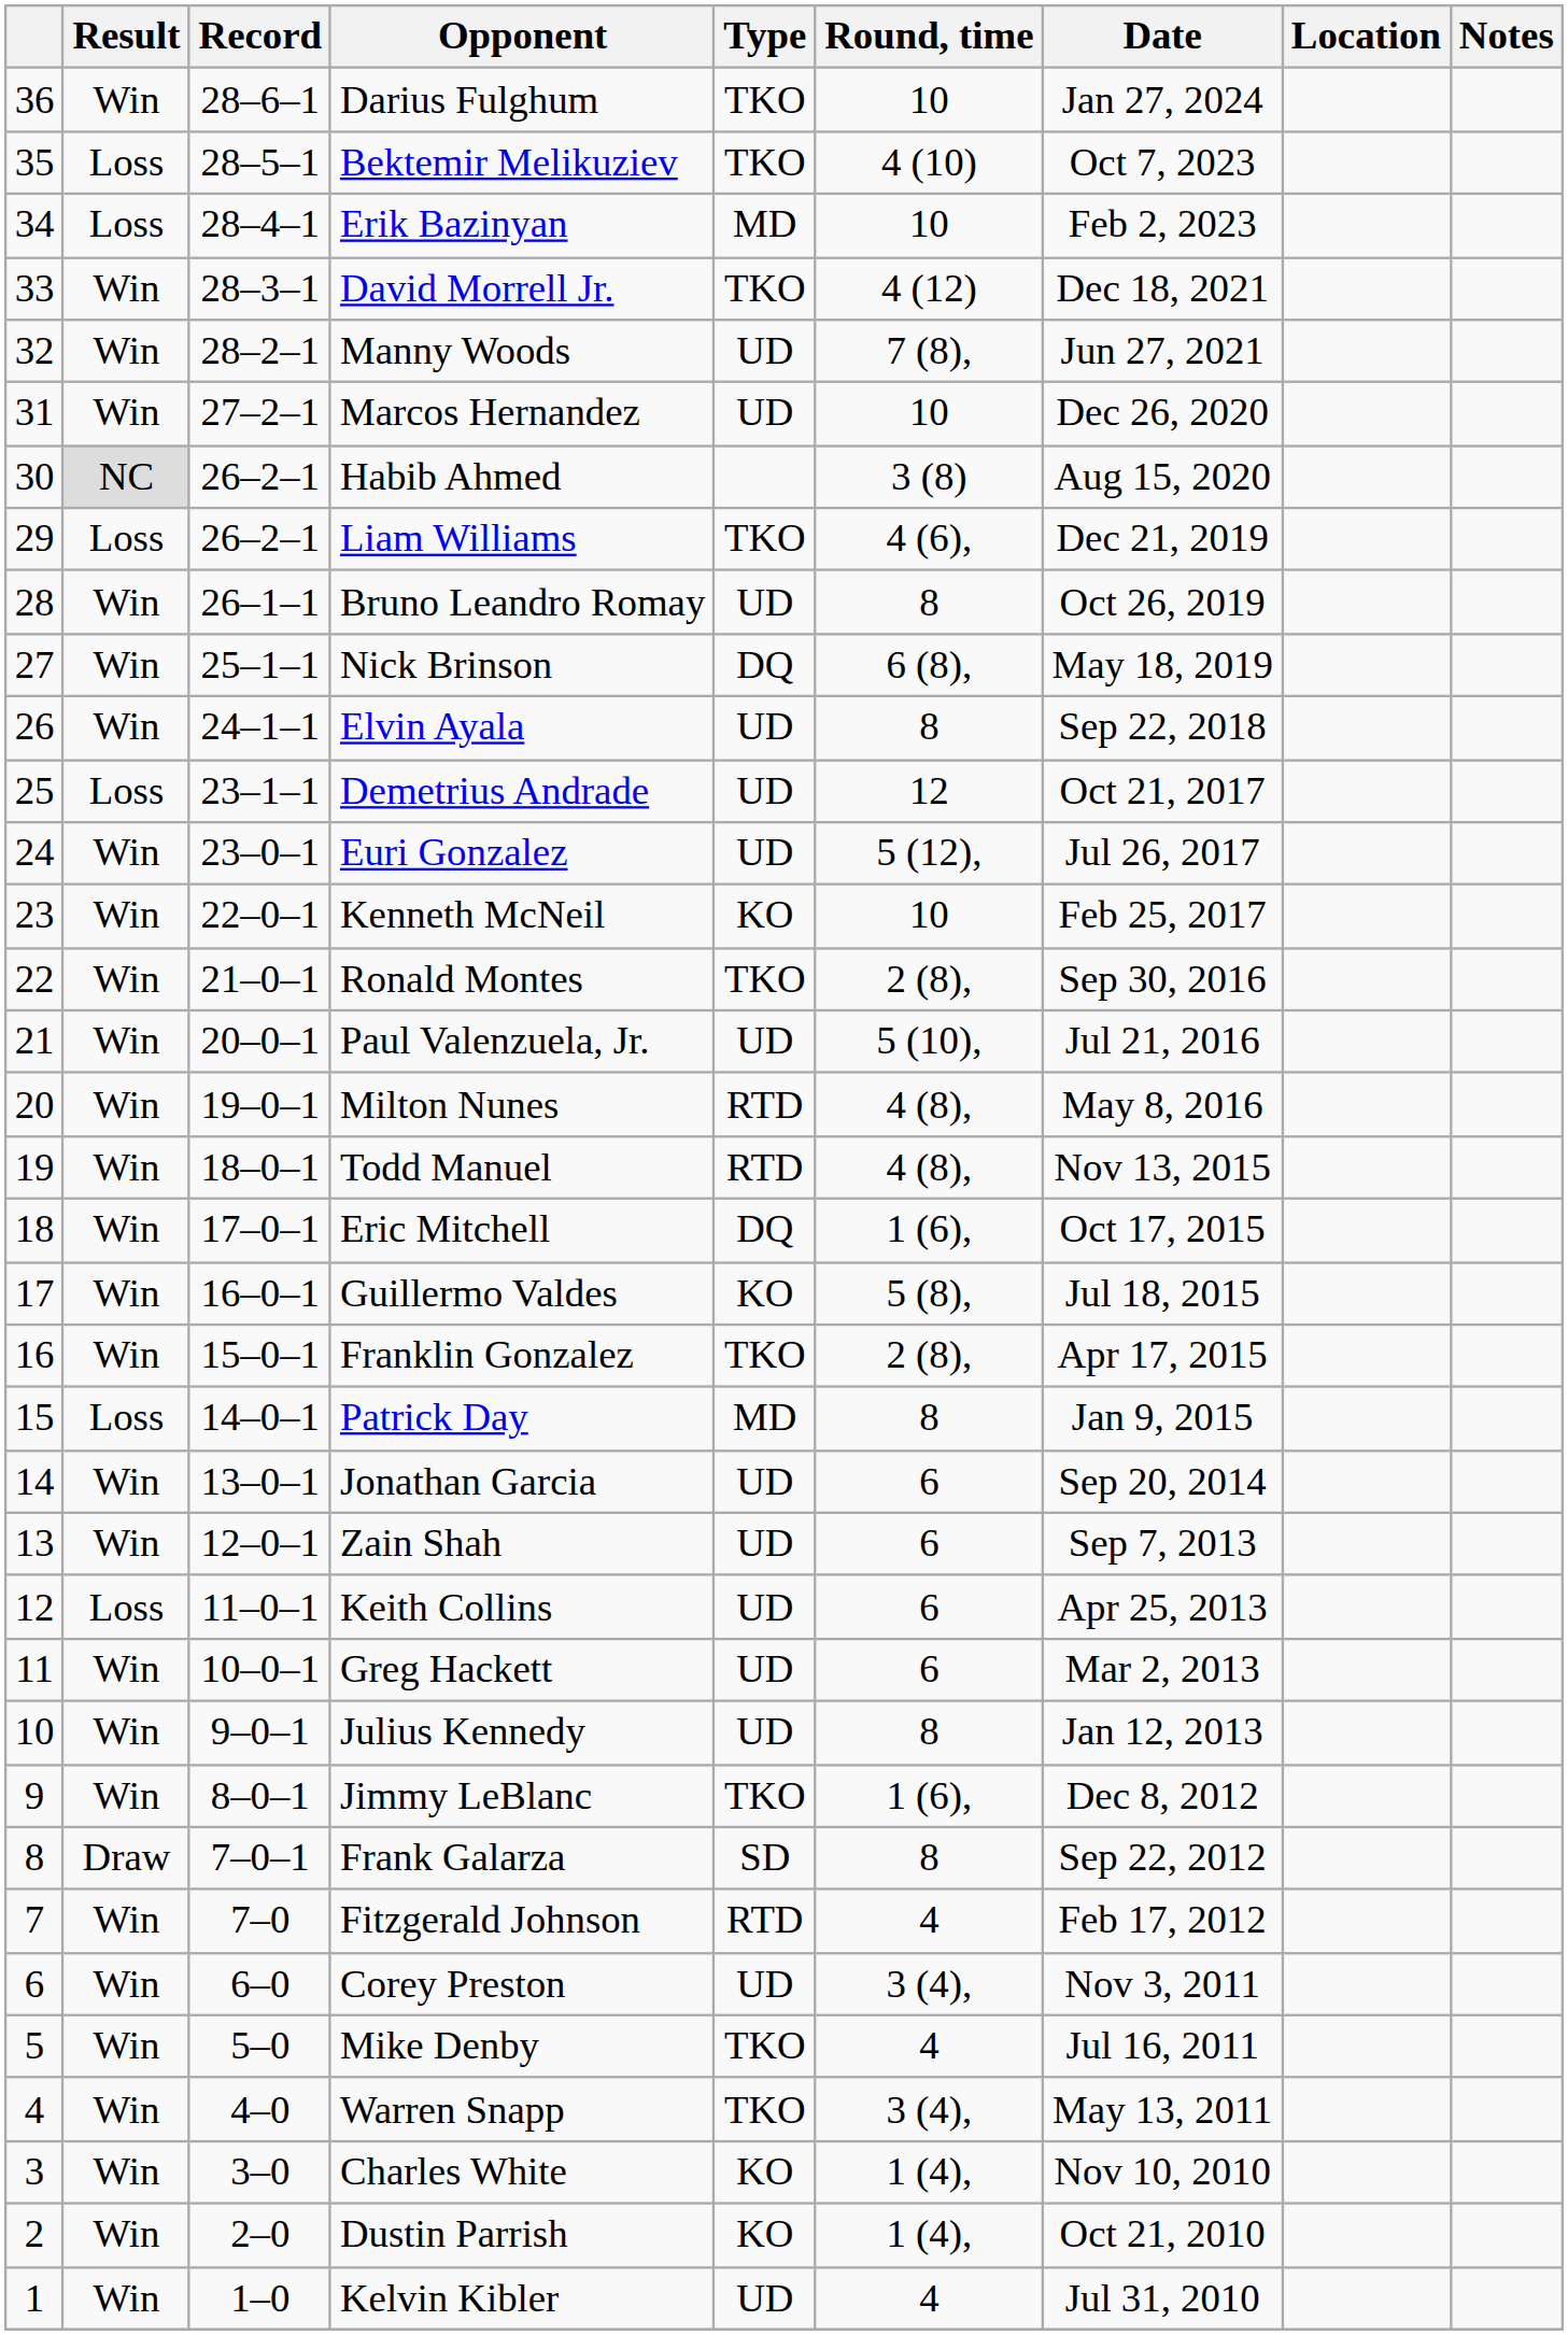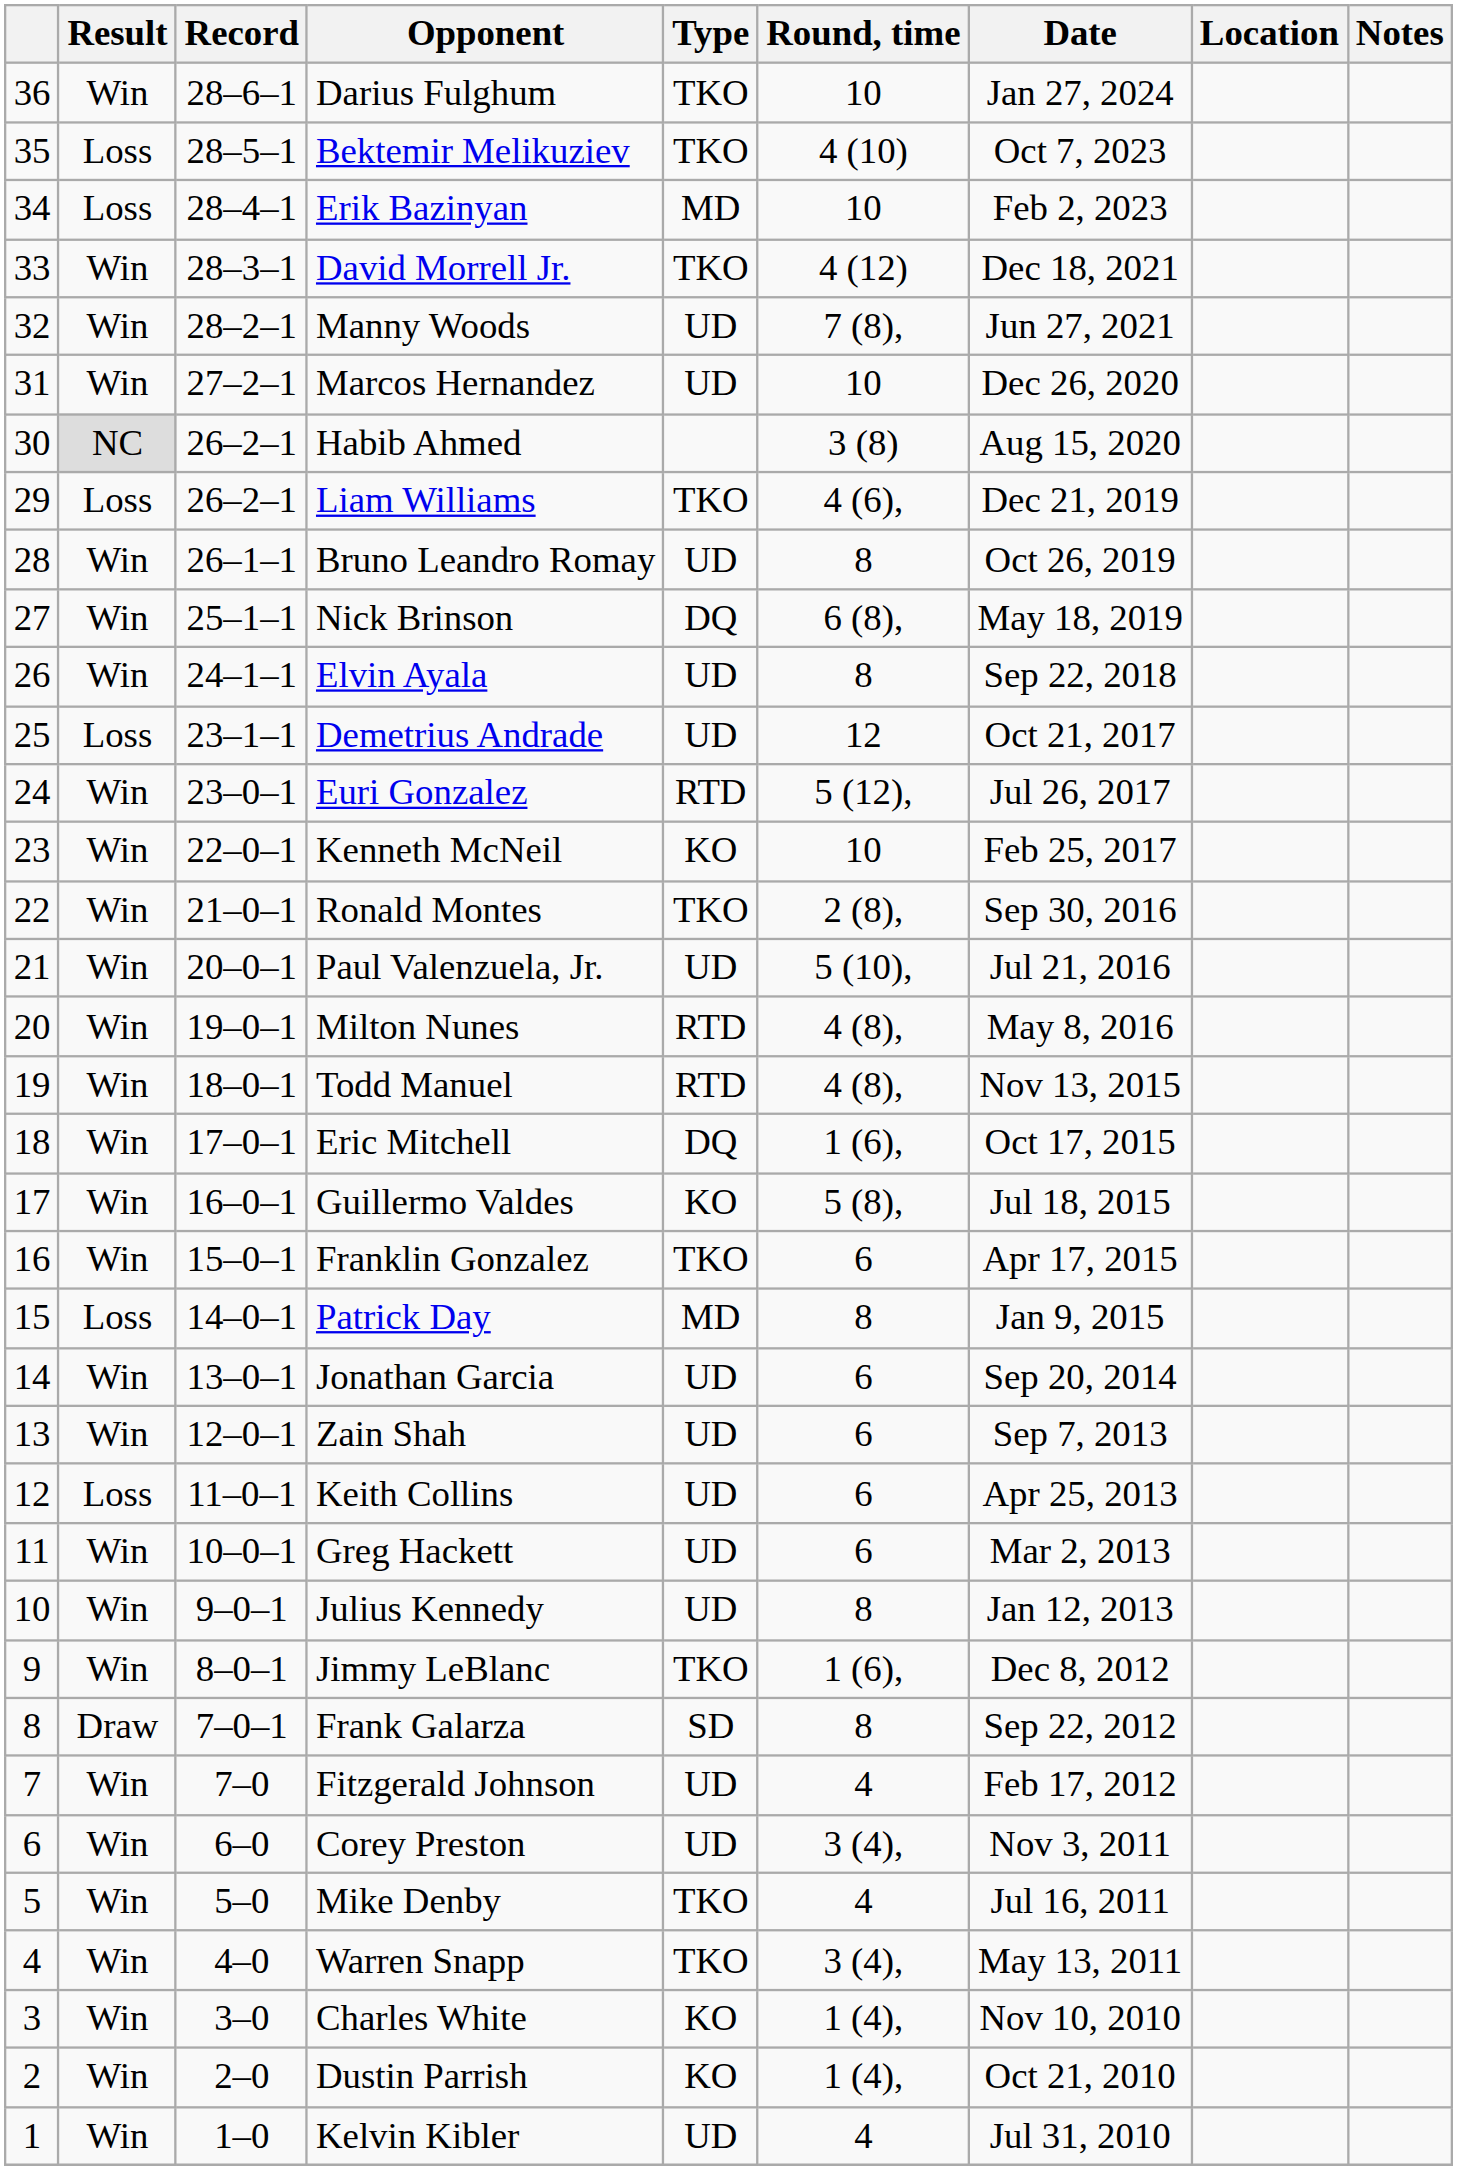 <table class="wikitable" style="text-align:center">
 <tr>
 <th></th>
 <th>Result</th>
 <th>Record</th>
 <th>Opponent</th>
 <th>Type</th>
 <th>Round, time</th>
 <th>Date</th>
 <th>Location</th>
 <th>Notes</th>
 </tr>
 <tr>
 <td>36</td>
 <td>Win</td>
 <td>28–6–1 </td>
 <td align=left>Darius Fulghum</td>
 <td>TKO</td>
 <td>10</td>
 <td>Jan 27, 2024</td>
 <td align=left></td>
 <td style="text-align:left;"></td>
 </tr>
 <tr>
 <td>35</td>
 <td>Loss</td>
 <td>28–5–1 </td>
 <td align=left><a href='#'>Bektemir Melikuziev</a></td>
 <td>TKO</td>
 <td>4 (10)</td>
 <td>Oct 7, 2023</td>
 <td align=left></td>
 <td style="text-align:left;"></td>
 </tr>
 <tr>
 <td>34</td>
 <td>Loss</td>
 <td>28–4–1 </td>
 <td align=left><a href='#'>Erik Bazinyan</a></td>
 <td>MD</td>
 <td>10</td>
 <td>Feb 2, 2023</td>
 <td align=left></td>
 <td></td>
 </tr>
 <tr>
 <td>33</td>
 <td>Win</td>
 <td>28–3–1 </td>
 <td align=left><a href='#'>David Morrell Jr.</a></td>
 <td>TKO</td>
 <td>4 (12) </td>
 <td>Dec 18, 2021</td>
 <td align=left></td>
 <td style="text-align:left;"></td>
 </tr>
 <tr>
 <td>32</td>
 <td>Win</td>
 <td>28–2–1 </td>
 <td align=left>Manny Woods</td>
 <td>UD</td>
 <td>7 (8), </td>
 <td>Jun 27, 2021</td>
 <td align=left></td>
 <td></td>
 </tr>
 <tr>
 <td>31</td>
 <td>Win</td>
 <td>27–2–1 </td>
 <td align=left>Marcos Hernandez</td>
 <td>UD</td>
 <td>10</td>
 <td>Dec 26, 2020</td>
 <td align=left></td>
 <td></td>
 </tr>
 <tr>
 <td>30</td>
 <td style="background:#DDD">NC</td>
 <td>26–2–1 </td>
 <td align=left>Habib Ahmed</td>
 <td></td>
 <td>3 (8)</td>
 <td>Aug 15, 2020</td>
 <td align=left></td>
 <td align=left></td>
 </tr>
 <tr>
 <td>29</td>
 <td>Loss</td>
 <td>26–2–1</td>
 <td align=left><a href='#'>Liam Williams</a></td>
 <td>TKO</td>
 <td>4 (6), </td>
 <td>Dec 21, 2019</td>
 <td align=left></td>
 <td align=left></td>
 </tr>
 <tr>
 <td>28</td>
 <td>Win</td>
 <td>26–1–1</td>
 <td align=left>Bruno Leandro Romay</td>
 <td>UD</td>
 <td>8</td>
 <td>Oct 26, 2019</td>
 <td align=left></td>
 <td></td>
 </tr>
 <tr>
 <td>27</td>
 <td>Win</td>
 <td>25–1–1</td>
 <td align=left>Nick Brinson</td>
 <td>DQ</td>
 <td>6 (8), </td>
 <td>May 18, 2019</td>
 <td align=left></td>
 <td></td>
 </tr>
 <tr>
 <td>26</td>
 <td>Win</td>
 <td>24–1–1</td>
 <td align=left><a href='#'>Elvin Ayala</a></td>
 <td>UD</td>
 <td>8</td>
 <td>Sep 22, 2018</td>
 <td align=left></td>
 <td></td>
 </tr>
 <tr>
 <td>25</td>
 <td>Loss</td>
 <td>23–1–1</td>
 <td align=left><a href='#'>Demetrius Andrade</a></td>
 <td>UD</td>
 <td>12</td>
 <td>Oct 21, 2017</td>
 <td align=left></td>
 <td></td>
 </tr>
 <tr>
 <td>24</td>
 <td>Win</td>
 <td>23–0–1</td>
 <td align=left><a href='#'>Euri Gonzalez</a></td>
-<td>UD</td>
+<td>RTD</td>
 <td>5 (12), </td>
 <td>Jul 26, 2017</td>
 <td align=left></td>
 <td></td>
 </tr>
 <tr>
 <td>23</td>
 <td>Win</td>
 <td>22–0–1</td>
 <td align=left>Kenneth McNeil</td>
 <td>KO</td>
 <td>10</td>
 <td>Feb 25, 2017</td>
 <td align=left></td>
 <td align=left></td>
 </tr>
 <tr>
 <td>22</td>
 <td>Win</td>
 <td>21–0–1</td>
 <td align=left>Ronald Montes</td>
 <td>TKO</td>
 <td>2 (8), </td>
 <td>Sep 30, 2016</td>
 <td align=left></td>
 <td></td>
 </tr>
 <tr>
 <td>21</td>
 <td>Win</td>
 <td>20–0–1</td>
 <td align=left>Paul Valenzuela, Jr.</td>
 <td>UD</td>
 <td>5 (10), </td>
 <td>Jul 21, 2016</td>
 <td align=left></td>
 <td></td>
 </tr>
 <tr>
 <td>20</td>
 <td>Win</td>
 <td>19–0–1</td>
 <td align=left>Milton Nunes</td>
 <td>RTD</td>
 <td>4 (8), </td>
 <td>May 8, 2016</td>
 <td align=left></td>
 <td></td>
 </tr>
 <tr>
 <td>19</td>
 <td>Win</td>
 <td>18–0–1</td>
 <td align=left>Todd Manuel</td>
 <td>RTD</td>
 <td>4 (8), </td>
 <td>Nov 13, 2015</td>
 <td align=left></td>
 <td></td>
 </tr>
 <tr>
 <td>18</td>
 <td>Win</td>
 <td>17–0–1</td>
 <td align=left>Eric Mitchell</td>
 <td>DQ</td>
 <td>1 (6), </td>
 <td>Oct 17, 2015</td>
 <td align=left></td>
 <td></td>
 </tr>
 <tr>
 <td>17</td>
 <td>Win</td>
 <td>16–0–1</td>
 <td align=left>Guillermo Valdes</td>
 <td>KO</td>
 <td>5 (8), </td>
 <td>Jul 18, 2015</td>
 <td align=left></td>
 <td></td>
 </tr>
 <tr>
 <td>16</td>
 <td>Win</td>
 <td>15–0–1</td>
 <td align=left>Franklin Gonzalez</td>
 <td>TKO</td>
-<td>2 (8), </td>
+<td>6</td>
 <td>Apr 17, 2015</td>
 <td align=left></td>
 <td></td>
 </tr>
 <tr>
 <td>15</td>
 <td>Loss</td>
 <td>14–0–1</td>
 <td align=left><a href='#'>Patrick Day</a></td>
 <td>MD</td>
 <td>8</td>
 <td>Jan 9, 2015</td>
 <td align=left></td>
 <td></td>
 </tr>
 <tr>
 <td>14</td>
 <td>Win</td>
 <td>13–0–1</td>
 <td align=left>Jonathan Garcia</td>
 <td>UD</td>
 <td>6</td>
 <td>Sep 20, 2014</td>
 <td align=left></td>
 <td></td>
 </tr>
 <tr>
 <td>13</td>
 <td>Win</td>
 <td>12–0–1</td>
 <td align=left>Zain Shah</td>
 <td>UD</td>
 <td>6</td>
 <td>Sep 7, 2013</td>
 <td align=left></td>
 <td></td>
 </tr>
 <tr>
 <td>12</td>
 <td>Loss</td>
 <td>11–0–1</td>
 <td align=left>Keith Collins</td>
 <td>UD</td>
 <td>6</td>
 <td>Apr 25, 2013</td>
 <td align=left></td>
 <td></td>
 </tr>
 <tr>
 <td>11</td>
 <td>Win</td>
 <td>10–0–1</td>
 <td align=left>Greg Hackett</td>
 <td>UD</td>
 <td>6</td>
 <td>Mar 2, 2013</td>
 <td align=left></td>
 <td></td>
 </tr>
 <tr>
 <td>10</td>
 <td>Win</td>
 <td>9–0–1</td>
 <td align=left>Julius Kennedy</td>
 <td>UD</td>
 <td>8</td>
 <td>Jan 12, 2013</td>
 <td align=left></td>
 <td></td>
 </tr>
 <tr>
 <td>9</td>
 <td>Win</td>
 <td>8–0–1</td>
 <td align=left>Jimmy LeBlanc</td>
 <td>TKO</td>
 <td>1 (6), </td>
 <td>Dec 8, 2012</td>
 <td align=left></td>
 <td></td>
 </tr>
 <tr>
 <td>8</td>
 <td>Draw</td>
 <td>7–0–1</td>
 <td align=left>Frank Galarza</td>
 <td>SD</td>
 <td>8</td>
 <td>Sep 22, 2012</td>
 <td align=left></td>
 <td align=left></td>
 </tr>
 <tr>
 <td>7</td>
 <td>Win</td>
 <td>7–0</td>
 <td align=left>Fitzgerald Johnson</td>
-<td>RTD</td>
+<td>UD</td>
 <td>4</td>
 <td>Feb 17, 2012</td>
 <td align=left></td>
 <td></td>
 </tr>
 <tr>
 <td>6</td>
 <td>Win</td>
 <td>6–0</td>
 <td align=left>Corey Preston</td>
 <td>UD</td>
 <td>3 (4), </td>
 <td>Nov 3, 2011</td>
 <td align=left></td>
 <td></td>
 </tr>
 <tr>
 <td>5</td>
 <td>Win</td>
 <td>5–0</td>
 <td align=left>Mike Denby</td>
 <td>TKO</td>
 <td>4</td>
 <td>Jul 16, 2011</td>
 <td align=left></td>
 <td></td>
 </tr>
 <tr>
 <td>4</td>
 <td>Win</td>
 <td>4–0</td>
 <td align=left>Warren Snapp</td>
 <td>TKO</td>
 <td>3 (4), </td>
 <td>May 13, 2011</td>
 <td align=left></td>
 <td></td>
 </tr>
 <tr>
 <td>3</td>
 <td>Win</td>
 <td>3–0</td>
 <td align=left>Charles White</td>
 <td>KO</td>
 <td>1 (4), </td>
 <td>Nov 10, 2010</td>
 <td align=left></td>
 <td></td>
 </tr>
 <tr>
 <td>2</td>
 <td>Win</td>
 <td>2–0</td>
 <td align=left>Dustin Parrish</td>
 <td>KO</td>
 <td>1 (4), </td>
 <td>Oct 21, 2010</td>
 <td align=left></td>
 <td></td>
 </tr>
 <tr>
 <td>1</td>
 <td>Win</td>
 <td>1–0</td>
 <td align=left>Kelvin Kibler</td>
 <td>UD</td>
 <td>4</td>
 <td>Jul 31, 2010</td>
 <td align=left></td>
 <td></td>
 </tr>
 <tr>
 </tr>
 </table>
